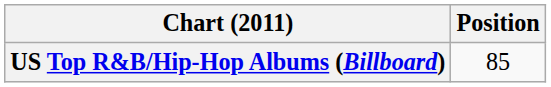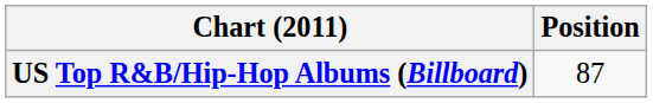 <table class="wikitable sortable plainrowheaders">
 <tr>
 <th scope="col">Chart (2011)</th>
 <th scope="col">Position</th>
 </tr>
 <tr>
 <th scope="row">US <a href='#'>Top R&B/Hip-Hop Albums</a> (<em><a href='#'>Billboard</a></em>)</th>
-<td style="text-align:center;">85</td>
+<td style="text-align:center;">87</td>
 </tr>
 </table>
